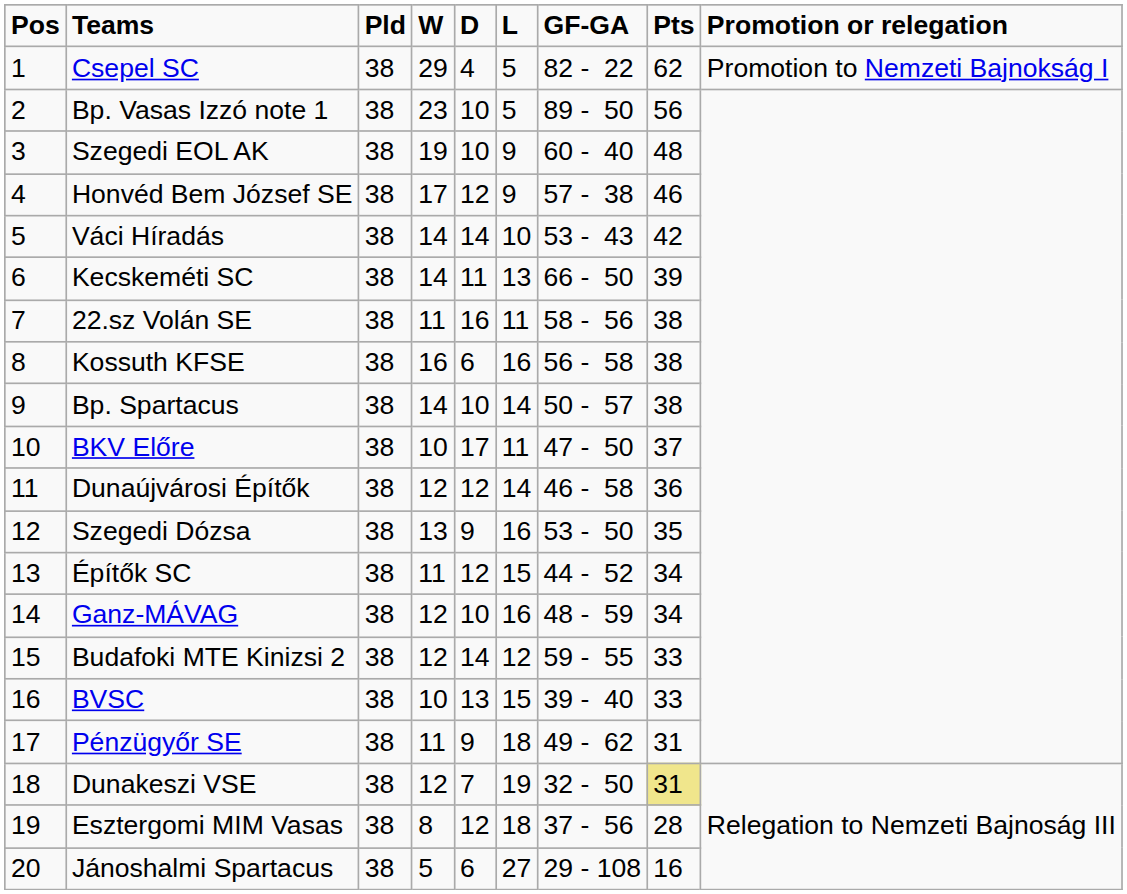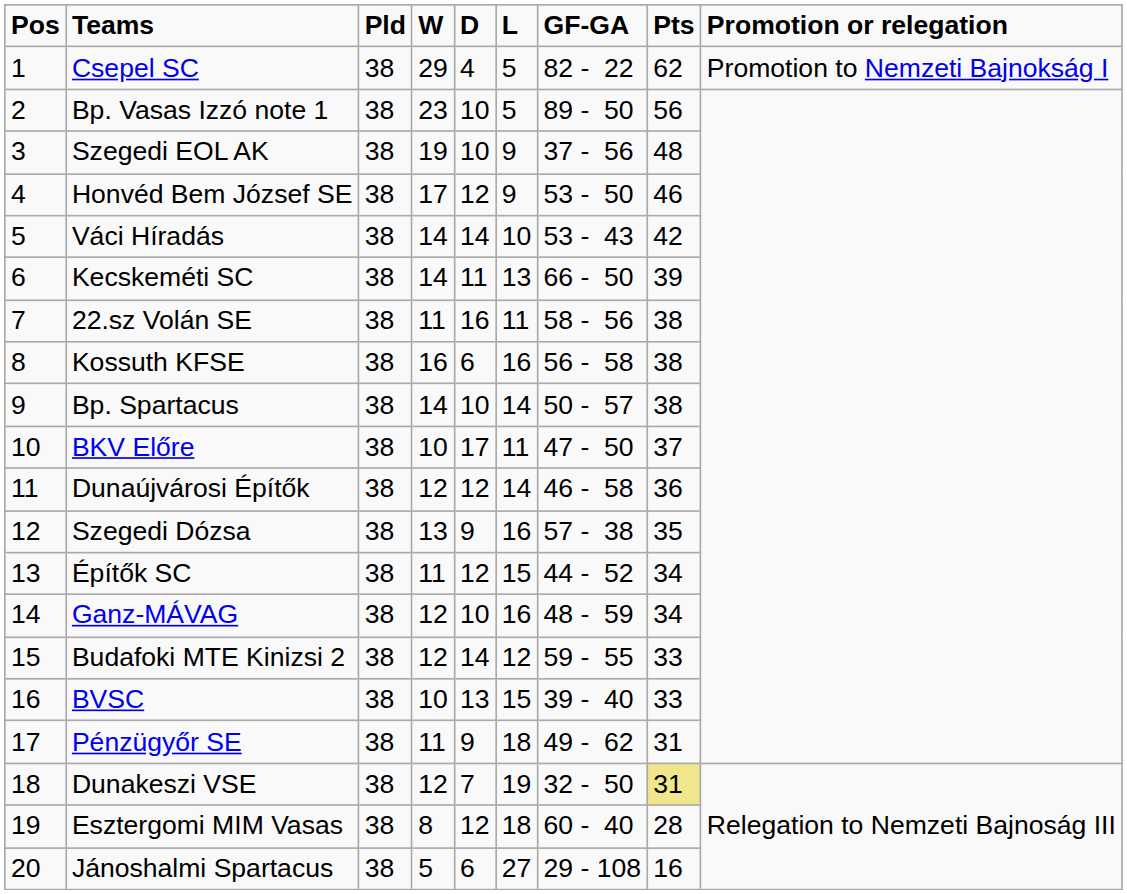 <table class="wikitable">
 <tr>
 <td><strong>Pos</strong></td>
 <td><strong>Teams</strong></td>
 <td><strong>Pld</strong></td>
 <td><strong>W</strong></td>
 <td><strong>D</strong></td>
 <td><strong>L</strong></td>
 <td><strong>GF-GA</strong></td>
 <td><strong>Pts</strong></td>
 <td><strong>Promotion or relegation</strong></td>
 </tr>
 <tr>
 <td>1</td>
 <td><a href='#'>Csepel SC</a></td>
 <td>38</td>
 <td>29</td>
 <td>4</td>
 <td>5</td>
 <td>82 -  22</td>
 <td>62</td>
 <td>Promotion to <a href='#'>Nemzeti Bajnokság I</a></td>
 </tr>
 <tr>
 <td>2</td>
 <td>Bp. Vasas Izzó note 1</td>
 <td>38</td>
 <td>23</td>
 <td>10</td>
 <td>5</td>
 <td>89 -  50</td>
 <td>56</td>
 <td rowspan="16"></td>
 </tr>
 <tr>
 <td>3</td>
 <td>Szegedi EOL AK</td>
 <td>38</td>
 <td>19</td>
 <td>10</td>
 <td>9</td>
-<td>60 -  40</td>
+<td>37 -  56</td>
 <td>48</td>
 </tr>
 <tr>
 <td>4</td>
 <td>Honvéd Bem József SE</td>
 <td>38</td>
 <td>17</td>
 <td>12</td>
 <td>9</td>
-<td>57 -  38</td>
+<td>53 -  50</td>
 <td>46</td>
 </tr>
 <tr>
 <td>5</td>
 <td>Váci Híradás</td>
 <td>38</td>
 <td>14</td>
 <td>14</td>
 <td>10</td>
 <td>53 -  43</td>
 <td>42</td>
 </tr>
 <tr>
 <td>6</td>
 <td>Kecskeméti SC</td>
 <td>38</td>
 <td>14</td>
 <td>11</td>
 <td>13</td>
 <td>66 -  50</td>
 <td>39</td>
 </tr>
 <tr>
 <td>7</td>
 <td>22.sz Volán SE</td>
 <td>38</td>
 <td>11</td>
 <td>16</td>
 <td>11</td>
 <td>58 -  56</td>
 <td>38</td>
 </tr>
 <tr>
 <td>8</td>
 <td>Kossuth KFSE</td>
 <td>38</td>
 <td>16</td>
 <td>6</td>
 <td>16</td>
 <td>56 -  58</td>
 <td>38</td>
 </tr>
 <tr>
 <td>9</td>
 <td>Bp. Spartacus</td>
 <td>38</td>
 <td>14</td>
 <td>10</td>
 <td>14</td>
 <td>50 -  57</td>
 <td>38</td>
 </tr>
 <tr>
 <td>10</td>
 <td><a href='#'>BKV Előre</a></td>
 <td>38</td>
 <td>10</td>
 <td>17</td>
 <td>11</td>
 <td>47 -  50</td>
 <td>37</td>
 </tr>
 <tr>
 <td>11</td>
 <td>Dunaújvárosi Építők</td>
 <td>38</td>
 <td>12</td>
 <td>12</td>
 <td>14</td>
 <td>46 -  58</td>
 <td>36</td>
 </tr>
 <tr>
 <td>12</td>
 <td>Szegedi Dózsa</td>
 <td>38</td>
 <td>13</td>
 <td>9</td>
 <td>16</td>
-<td>53 -  50</td>
+<td>57 -  38</td>
 <td>35</td>
 </tr>
 <tr>
 <td>13</td>
 <td>Építők SC</td>
 <td>38</td>
 <td>11</td>
 <td>12</td>
 <td>15</td>
 <td>44 -  52</td>
 <td>34</td>
 </tr>
 <tr>
 <td>14</td>
 <td><a href='#'>Ganz-MÁVAG</a></td>
 <td>38</td>
 <td>12</td>
 <td>10</td>
 <td>16</td>
 <td>48 -  59</td>
 <td>34</td>
 </tr>
 <tr>
 <td>15</td>
 <td>Budafoki MTE Kinizsi 2</td>
 <td>38</td>
 <td>12</td>
 <td>14</td>
 <td>12</td>
 <td>59 -  55</td>
 <td>33</td>
 </tr>
 <tr>
 <td>16</td>
 <td><a href='#'>BVSC</a></td>
 <td>38</td>
 <td>10</td>
 <td>13</td>
 <td>15</td>
 <td>39 -  40</td>
 <td>33</td>
 </tr>
 <tr>
 <td>17</td>
 <td><a href='#'>Pénzügyőr SE</a></td>
 <td>38</td>
 <td>11</td>
 <td>9</td>
 <td>18</td>
 <td>49 -  62</td>
 <td>31</td>
 </tr>
 <tr>
 <td>18</td>
 <td>Dunakeszi VSE</td>
 <td>38</td>
 <td>12</td>
 <td>7</td>
 <td>19</td>
 <td>32 -  50</td>
 <td style="background: khaki;">31</td>
 <td rowspan="3">Relegation to Nemzeti Bajnoság III</td>
 </tr>
 <tr>
 <td>19</td>
 <td>Esztergomi MIM Vasas</td>
 <td>38</td>
 <td>8</td>
 <td>12</td>
 <td>18</td>
-<td>37 -  56</td>
+<td>60 -  40</td>
 <td>28</td>
 </tr>
 <tr>
 <td>20</td>
 <td>Jánoshalmi Spartacus</td>
 <td>38</td>
 <td>5</td>
 <td>6</td>
 <td>27</td>
 <td>29 - 108</td>
 <td>16</td>
 </tr>
 </table>
